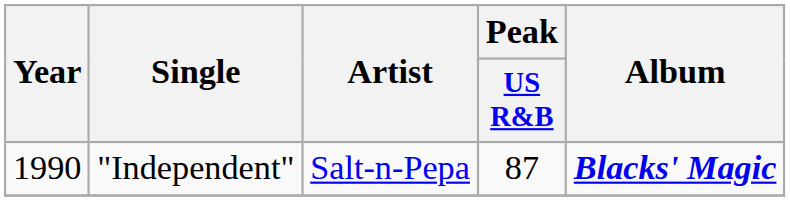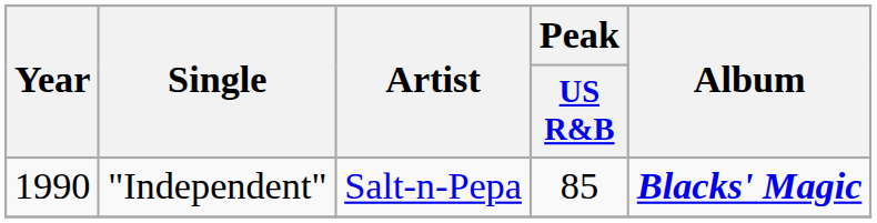 <table class="wikitable" style="text-align:center;">
 <tr>
 <th rowspan="2">Year</th>
 <th rowspan="2">Single</th>
 <th rowspan="2">Artist</th>
 <th colspan="1">Peak</th>
 <th rowspan="2">Album</th>
 </tr>
 <tr style="font-size:smaller;">
 <th width="30"><a href='#'>US<br>R&B</a></th>
 </tr>
 <tr>
 <td rowspan="1">1990</td>
 <td align="left">"Independent"</td>
 <td><a href='#'>Salt-n-Pepa</a></td>
-<td>87</td>
+<td>85</td>
 <td align="left" rowspan="1"><strong><em><a href='#'>Blacks' Magic</a></em></strong></td>
 </tr>
 <tr>
 </tr>
 </table>
